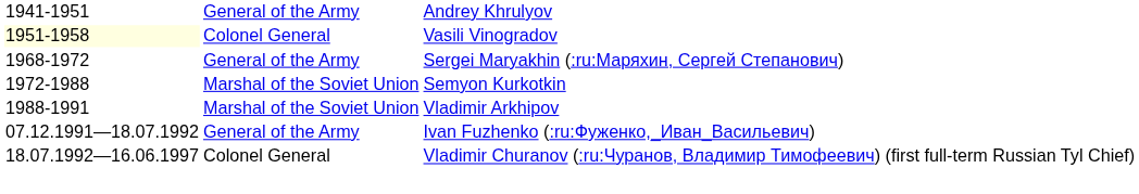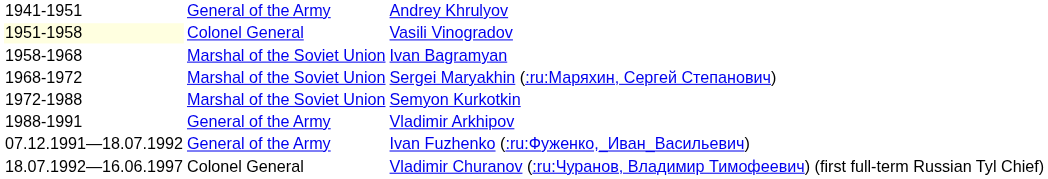 <table>
 <tr>
 <td>1941-1951</td>
 <td><a href='#'>General of the Army</a></td>
 <td><a href='#'>Andrey Khrulyov</a></td>
 </tr>
 <tr>
 <td style="background: lightyellow;">1951-1958</td>
 <td><a href='#'>Colonel General</a></td>
 <td><a href='#'>Vasili Vinogradov</a></td>
 </tr>
 <tr>
+<td>1958-1968</td>
+<td><a href='#'>Marshal of the Soviet Union</a></td>
+<td><a href='#'>Ivan Bagramyan</a></td>
+</tr>
+<tr>
 <td>1968-1972</td>
-<td><a href='#'>General of the Army</a></td>
+<td><a href='#'>Marshal of the Soviet Union</a></td>
 <td><a href='#'>Sergei Maryakhin</a> (<a href='#'>:ru:Маряхин, Сергей Степанович</a>)</td>
 </tr>
 <tr>
 <td>1972-1988</td>
 <td><a href='#'>Marshal of the Soviet Union</a></td>
 <td><a href='#'>Semyon Kurkotkin</a></td>
 </tr>
 <tr>
 <td>1988-1991</td>
-<td><a href='#'>Marshal of the Soviet Union</a></td>
+<td><a href='#'>General of the Army</a></td>
 <td><a href='#'>Vladimir Arkhipov</a></td>
 </tr>
 <tr>
 <td>07.12.1991—18.07.1992</td>
 <td><a href='#'>General of the Army</a></td>
 <td><a href='#'>Ivan Fuzhenko</a> (<a href='#'>:ru:Фуженко,_Иван_Васильевич</a>)</td>
 </tr>
 <tr>
 <td>18.07.1992—16.06.1997</td>
 <td>Colonel General</td>
 <td><a href='#'>Vladimir Churanov</a> (<a href='#'>:ru:Чуранов, Владимир Тимофеевич</a>) (first full-term Russian Tyl Chief)</td>
 </tr>
 </table>
